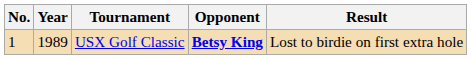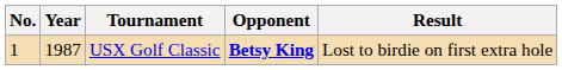 <table class="wikitable" style="font-size:95%;">
 <tr>
 <th>No.</th>
 <th>Year</th>
 <th>Tournament</th>
 <th>Opponent</th>
 <th>Result</th>
 </tr>
 <tr style="background:#F5DEB3;">
 <td>1</td>
-<td>1989</td>
+<td>1987</td>
 <td><a href='#'>USX Golf Classic</a></td>
 <td><strong> <a href='#'>Betsy King</a></strong></td>
 <td>Lost to birdie on first extra hole</td>
 </tr>
 </table>
